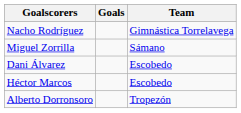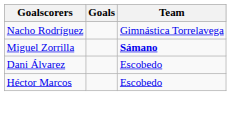 <table class="wikitable sortable" class="wikitable">
 <tr style="background:#ccc; text-align:center;">
 <th>Goalscorers</th>
 <th>Goals</th>
 <th>Team</th>
 </tr>
 <tr>
 <td> <a href='#'>Nacho Rodríguez</a></td>
 <td></td>
 <td><a href='#'>Gimnástica Torrelavega</a></td>
 </tr>
 <tr>
 <td> <a href='#'>Miguel Zorrilla</a></td>
 <td></td>
-<td><a href='#'>Sámano</a></td>
+<td><strong><a href='#'>Sámano</a></strong></td>
 </tr>
 <tr>
 <td> <a href='#'>Dani Álvarez</a></td>
 <td></td>
 <td><a href='#'>Escobedo</a></td>
 </tr>
 <tr>
 <td> <a href='#'>Héctor Marcos</a></td>
 <td></td>
 <td><a href='#'>Escobedo</a></td>
 </tr>
-<tr>
-<td> <a href='#'>Alberto Dorronsoro</a></td>
-<td></td>
-<td><a href='#'>Tropezón</a></td>
-</tr>
 </table>
